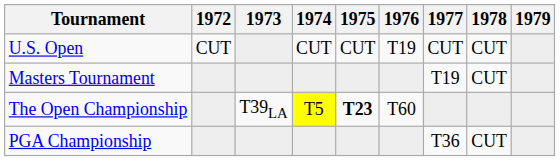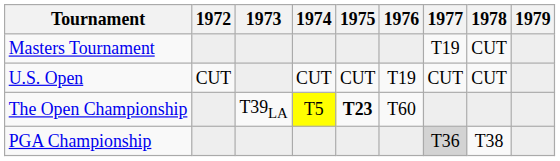 <table class="wikitable" style="font-size:95%;text-align:center;">
 <tr>
 <th>Tournament</th>
 <th>1972</th>
 <th>1973</th>
 <th>1974</th>
 <th>1975</th>
 <th>1976</th>
 <th>1977</th>
 <th>1978</th>
 <th>1979</th>
 </tr>
 <tr>
+<td align=left><a href='#'>Masters Tournament</a></td>
+<td style="background:#eeeeee;"></td>
+<td style="background:#eeeeee;"></td>
+<td style="background:#eeeeee;"></td>
+<td style="background:#eeeeee;"></td>
+<td style="background:#eeeeee;"></td>
+<td>T19</td>
+<td>CUT</td>
+<td style="background:#eeeeee;"></td>
+</tr>
+<tr>
 <td align=left><a href='#'>U.S. Open</a></td>
 <td>CUT</td>
 <td style="background:#eeeeee;"></td>
 <td>CUT</td>
 <td>CUT</td>
 <td>T19</td>
 <td>CUT</td>
-<td>CUT</td>
-<td style="background:#eeeeee;"></td>
-</tr>
-<tr>
-<td align=left><a href='#'>Masters Tournament</a></td>
-<td style="background:#eeeeee;"></td>
-<td style="background:#eeeeee;"></td>
-<td style="background:#eeeeee;"></td>
-<td style="background:#eeeeee;"></td>
-<td style="background:#eeeeee;"></td>
-<td>T19</td>
 <td>CUT</td>
 <td style="background:#eeeeee;"></td>
 </tr>
 <tr>
 <td align=left><a href='#'>The Open Championship</a></td>
 <td style="background:#eeeeee;"></td>
 <td>T39<sub>LA</sub></td>
 <td style="background:yellow;">T5</td>
 <td><strong>T23</strong></td>
 <td>T60</td>
 <td style="background:#eeeeee;"></td>
 <td style="background:#eeeeee;"></td>
 <td style="background:#eeeeee;"></td>
 </tr>
 <tr>
 <td align=left><a href='#'>PGA Championship</a></td>
 <td style="background:#eeeeee;"></td>
 <td style="background:#eeeeee;"></td>
 <td style="background:#eeeeee;"></td>
 <td style="background:#eeeeee;"></td>
 <td style="background:#eeeeee;"></td>
-<td>T36</td>
-<td>CUT</td>
+<td style="background: lightgrey;">T36</td>
+<td>T38</td>
 <td style="background:#eeeeee;"></td>
 </tr>
 </table>
